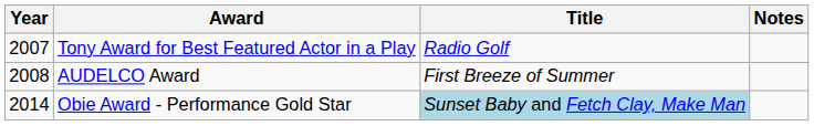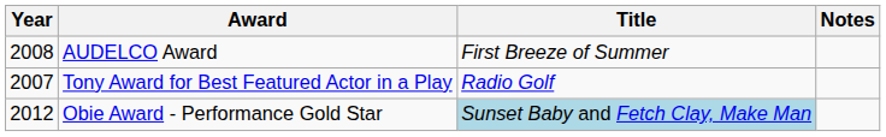 <table class="wikitable">
 <tr>
 <th>Year</th>
 <th>Award</th>
 <th>Title</th>
 <th>Notes</th>
 </tr>
 <tr>
+<td>2008</td>
+<td><a href='#'>AUDELCO</a> Award</td>
+<td><em>First Breeze of Summer</em></td>
+<td></td>
+</tr>
+<tr>
 <td>2007</td>
 <td><a href='#'>Tony Award for Best Featured Actor in a Play</a></td>
 <td><em><a href='#'>Radio Golf</a></em></td>
 <td></td>
 </tr>
 <tr>
-<td>2008</td>
-<td><a href='#'>AUDELCO</a> Award</td>
-<td><em>First Breeze of Summer</em></td>
-<td></td>
-</tr>
-<tr>
-<td>2014</td>
+<td>2012</td>
 <td><a href='#'>Obie Award</a> - Performance Gold Star</td>
 <td style="background: lightblue;"><em>Sunset Baby</em> and <em><a href='#'>Fetch Clay, Make Man</a></em></td>
 <td></td>
 </tr>
 </table>
